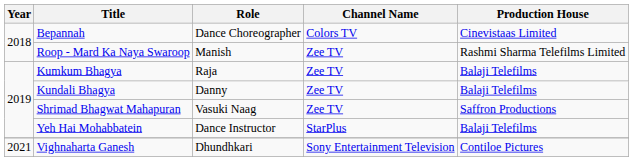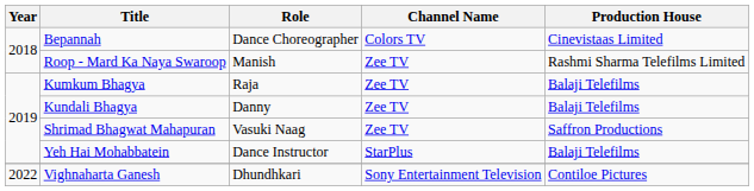 <table class="wikitable sortable">
 <tr>
 <th>Year</th>
 <th>Title</th>
 <th>Role</th>
 <th>Channel Name</th>
 <th>Production House</th>
 </tr>
 <tr>
 <td rowspan="2">2018</td>
 <td><a href='#'>Bepannah</a></td>
 <td>Dance Choreographer</td>
 <td><a href='#'>Colors TV</a></td>
 <td><a href='#'>Cinevistaas Limited</a></td>
 </tr>
 <tr>
 <td><a href='#'>Roop - Mard Ka Naya Swaroop</a></td>
 <td>Manish</td>
 <td><a href='#'>Zee TV</a></td>
 <td>Rashmi Sharma Telefilms Limited</td>
 </tr>
 <tr>
 <td rowspan="4">2019</td>
 <td><a href='#'>Kumkum Bhagya</a></td>
 <td>Raja</td>
 <td><a href='#'>Zee TV</a></td>
 <td><a href='#'>Balaji Telefilms</a></td>
 </tr>
 <tr>
 <td><a href='#'>Kundali Bhagya</a></td>
 <td>Danny</td>
 <td><a href='#'>Zee TV</a></td>
 <td><a href='#'>Balaji Telefilms</a></td>
 </tr>
 <tr>
 <td><a href='#'>Shrimad Bhagwat Mahapuran</a></td>
 <td>Vasuki Naag</td>
 <td><a href='#'>Zee TV</a></td>
 <td><a href='#'>Saffron Productions</a></td>
 </tr>
 <tr>
 <td><a href='#'>Yeh Hai Mohabbatein</a></td>
 <td>Dance Instructor</td>
 <td><a href='#'>StarPlus</a></td>
 <td><a href='#'>Balaji Telefilms</a></td>
 </tr>
 <tr>
 </tr>
 <tr>
-<td rowspan="1">2021</td>
+<td rowspan="1">2022</td>
 <td><a href='#'>Vighnaharta Ganesh</a></td>
 <td>Dhundhkari</td>
 <td><a href='#'>Sony Entertainment Television</a></td>
 <td><a href='#'>Contiloe Pictures</a></td>
 </tr>
 </table>
